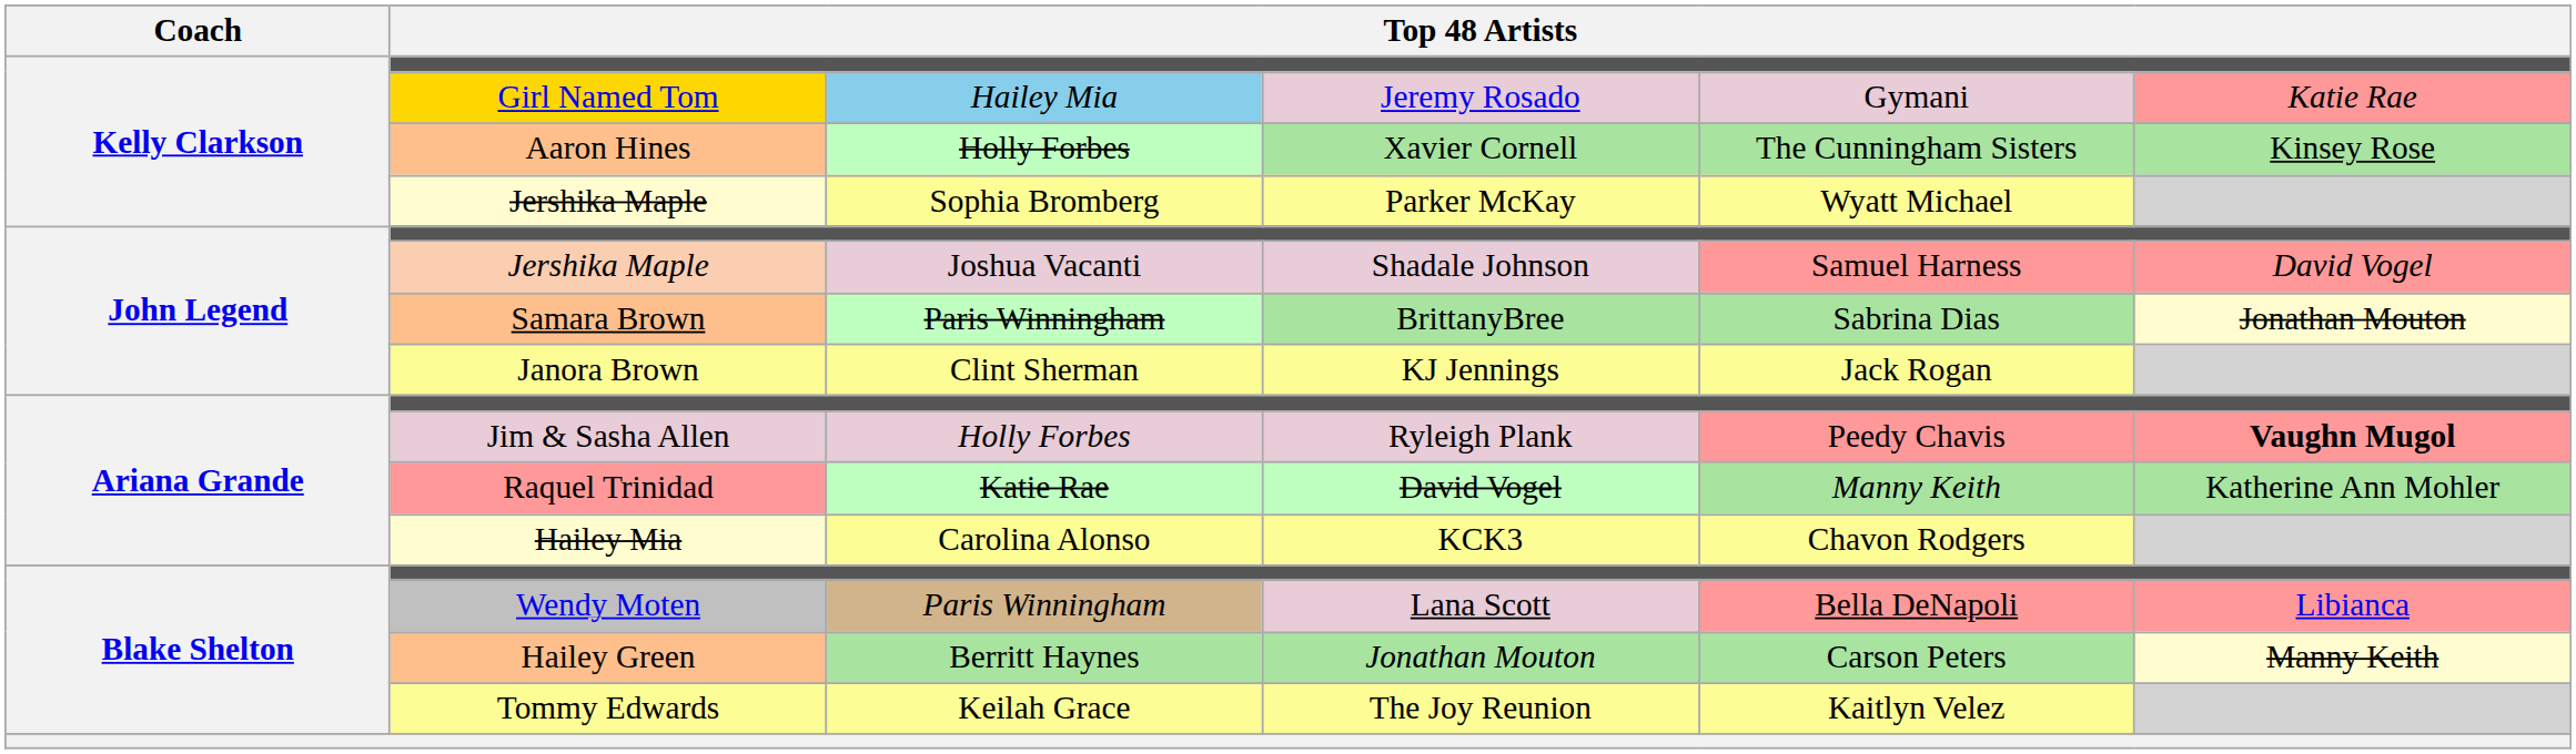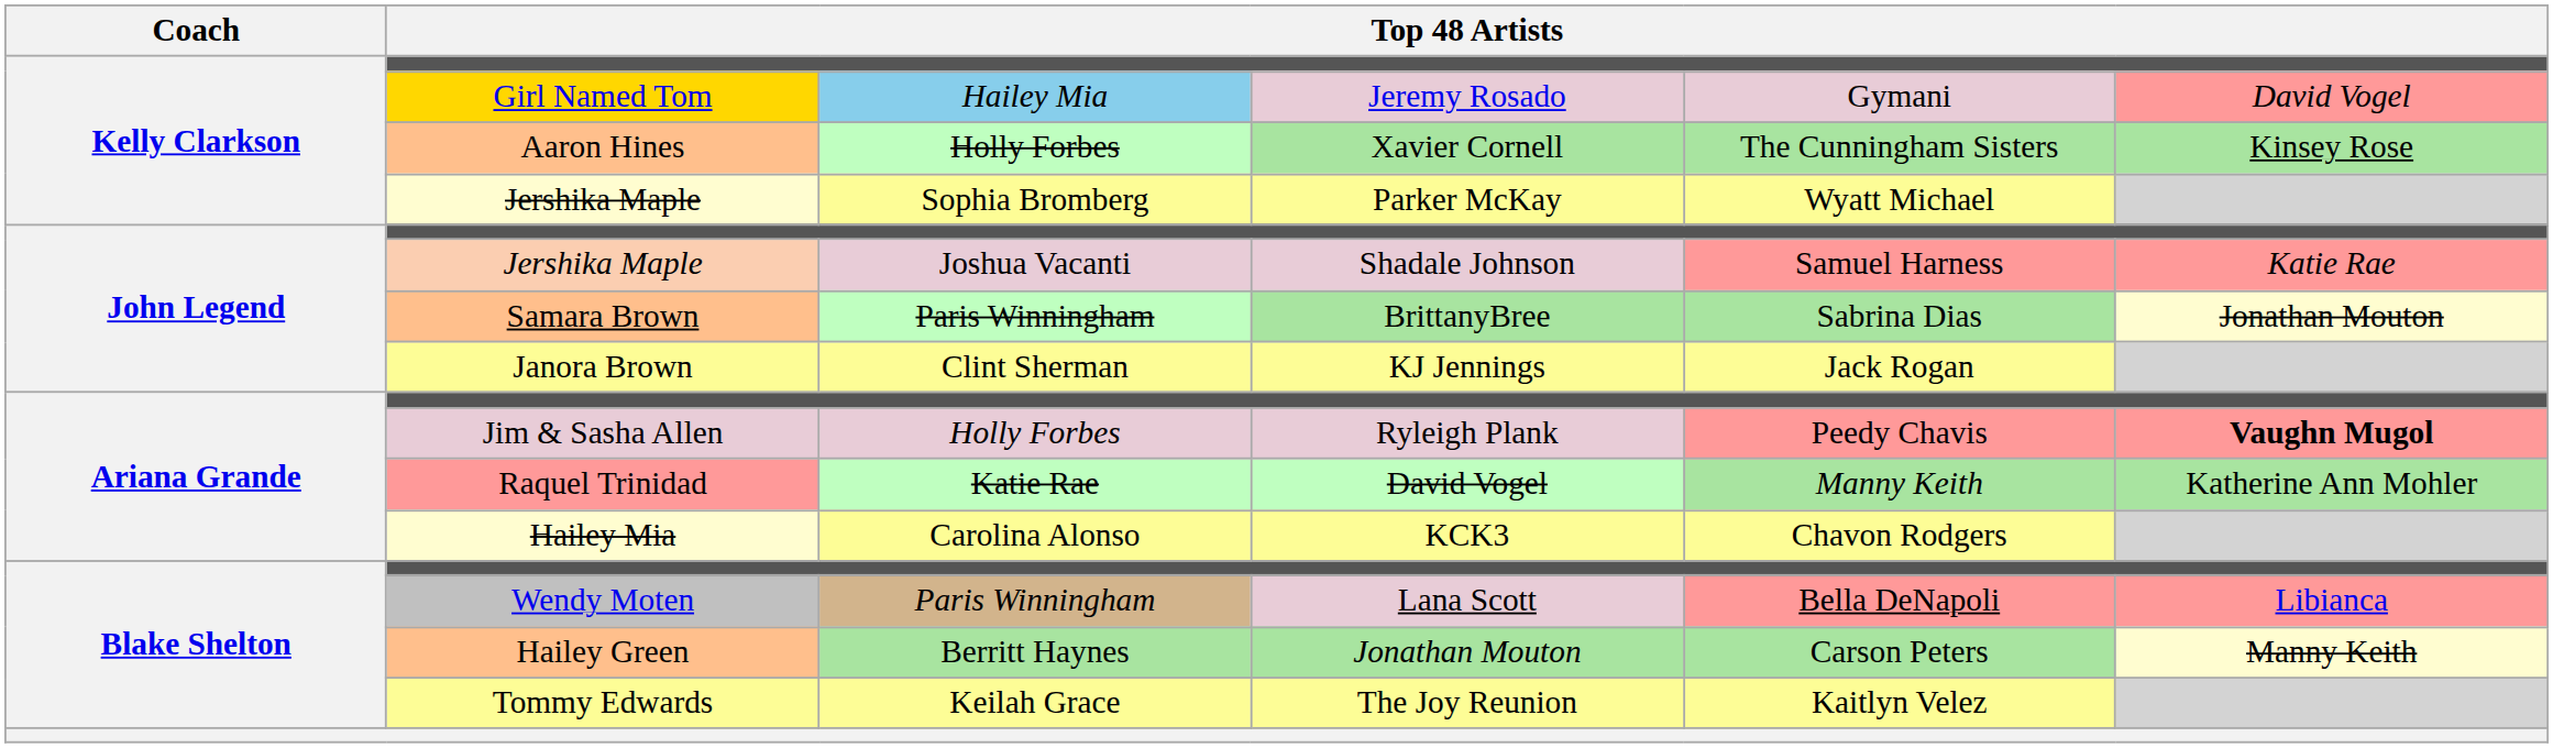 <table class="wikitable" style="text-align:center; width:100%">
 <tr>
 <th scope="col" style="width:15%">Coach</th>
 <th scope="col" style="width:85%" colspan="5">Top 48 Artists</th>
 </tr>
 <tr>
 <th rowspan="4"><a href='#'>Kelly Clarkson</a></th>
 <td colspan="5" style="background:#555"></td>
 </tr>
 <tr>
 <td style="background:gold"><a href='#'>Girl Named Tom</a></td>
 <td style="background:skyblue"><em>Hailey Mia</em></td>
 <td style="background:#E8CCD7"><a href='#'>Jeremy Rosado</a></td>
 <td style="background:#E8CCD7">Gymani</td>
-<td style="background:#FF9999"><em>Katie Rae</em></td>
+<td style="background:#FF9999"><em>David Vogel</em></td>
 </tr>
 <tr>
 <td style="background:#FFBF8C">Aaron Hines</td>
 <td style="background:#BFFFC0"><s>Holly Forbes</s></td>
 <td style="background:#A8E4A0">Xavier Cornell</td>
 <td style="background:#A8E4A0">The Cunningham Sisters</td>
 <td style="background:#A8E4A0"><u>Kinsey Rose</u></td>
 </tr>
 <tr>
 <td style="background:#FFFDD0; width:17%"><s>Jershika Maple</s></td>
 <td style="background:#FDFD96">Sophia Bromberg</td>
 <td style="background:#FDFD96; width:17%">Parker McKay</td>
 <td style="background:#FDFD96; width:17%">Wyatt Michael</td>
 <td style="background:lightgrey; width:17%"></td>
 </tr>
 <tr>
 <th rowspan="4"><a href='#'>John Legend</a></th>
 <td colspan="5" style="background:#555"></td>
 </tr>
 <tr>
 <td style="background:#fbceb1"><em>Jershika Maple</em></td>
 <td style="background:#E8CCD7">Joshua Vacanti</td>
 <td style="background:#E8CCD7">Shadale Johnson</td>
 <td style="background:#FF9999">Samuel Harness</td>
-<td style="background:#FF9999"><em>David Vogel</em></td>
+<td style="background:#FF9999"><em>Katie Rae</em></td>
 </tr>
 <tr>
 <td style="background:#FFBF8C"><u>Samara Brown</u></td>
 <td style="background:#BFFFC0"><s>Paris Winningham</s></td>
 <td style="background:#A8E4A0">BrittanyBree</td>
 <td style="background:#A8E4A0">Sabrina Dias</td>
 <td style="background:#FFFDD0"><s>Jonathan Mouton</s></td>
 </tr>
 <tr>
 <td style="background:#FDFD96">Janora Brown</td>
 <td style="background:#FDFD96">Clint Sherman</td>
 <td style="background:#FDFD96">KJ Jennings</td>
 <td style="background:#FDFD96">Jack Rogan</td>
 <td style="background:lightgrey"></td>
 </tr>
 <tr>
 <th rowspan="4"><a href='#'>Ariana Grande</a></th>
 <td colspan="5" style="background:#555"></td>
 </tr>
 <tr>
 <td style="background:#E8CCD7">Jim & Sasha Allen</td>
 <td style="background:#E8CCD7"><em>Holly Forbes</em></td>
 <td style="background:#E8CCD7">Ryleigh Plank</td>
 <td style="background:#FF9999">Peedy Chavis</td>
 <td style="background:#FF9999"><strong>Vaughn Mugol</strong></td>
 </tr>
 <tr>
 <td style="background:#FF9999">Raquel Trinidad</td>
 <td style="background:#BFFFC0"><s>Katie Rae</s></td>
 <td style="background:#BFFFC0"><s>David Vogel</s></td>
 <td style="background:#A8E4A0"><em>Manny Keith</em></td>
 <td style="background:#A8E4A0">Katherine Ann Mohler</td>
 </tr>
 <tr>
 <td style="background:#FFFDD0"><s>Hailey Mia</s></td>
 <td style="background:#FDFD96; width:17%">Carolina Alonso</td>
 <td style="background:#FDFD96">KCK3</td>
 <td style="background:#FDFD96">Chavon Rodgers</td>
 <td style="background:lightgrey"></td>
 </tr>
 <tr>
 <th rowspan="4"><a href='#'>Blake Shelton</a></th>
 <td colspan="5" style="background:#555"></td>
 </tr>
 <tr>
 <td style="background:silver"><a href='#'>Wendy Moten</a></td>
 <td style="background:tan"><em>Paris Winningham</em></td>
 <td style="background:#E8CCD7"><u>Lana Scott</u></td>
 <td style="background:#FF9999"><u>Bella DeNapoli</u></td>
 <td style="background:#FF9999"><a href='#'>Libianca</a></td>
 </tr>
 <tr>
 <td style="background:#FFBF8C">Hailey Green</td>
 <td style="background:#A8E4A0">Berritt Haynes</td>
 <td style="background:#A8E4A0"><em>Jonathan Mouton</em></td>
 <td style="background:#A8E4A0">Carson Peters</td>
 <td style="background:#FFFDD0"><s>Manny Keith</s></td>
 </tr>
 <tr>
 <td style="background:#FDFD96">Tommy Edwards</td>
 <td style="background:#FDFD96">Keilah Grace</td>
 <td style="background:#FDFD96">The Joy Reunion</td>
 <td style="background:#FDFD96">Kaitlyn Velez</td>
 <td style="background:lightgrey"></td>
 </tr>
 <tr>
 <th colspan="6" style="font-size:95%; line-height:14px"></th>
 </tr>
 </table>
